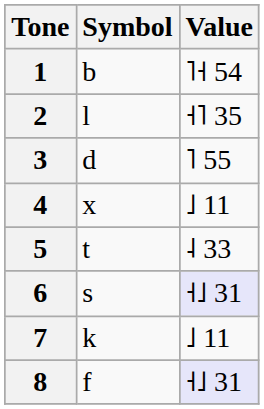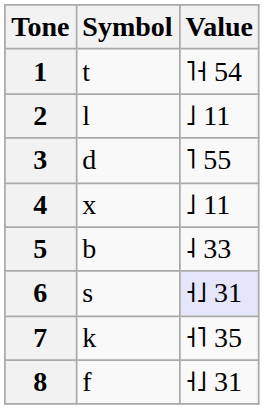 <table class="wikitable">
 <tr>
 <th>Tone</th>
 <th>Symbol</th>
 <th>Value</th>
 </tr>
 <tr>
 <th>1</th>
-<td>b</td>
+<td>t</td>
 <td>˥˧ 54</td>
 </tr>
 <tr>
 <th>2</th>
 <td>l</td>
-<td>˧˥ 35</td>
+<td>˩ 11</td>
 </tr>
 <tr>
 <th>3</th>
 <td>d</td>
 <td>˥ 55</td>
 </tr>
 <tr>
 <th>4</th>
 <td>x</td>
 <td>˩ 11</td>
 </tr>
 <tr>
 <th>5</th>
-<td>t</td>
+<td>b</td>
 <td>˨ 33</td>
 </tr>
 <tr>
 <th>6</th>
 <td>s</td>
 <td style="background: lavender;">˧˩ 31</td>
 </tr>
 <tr>
 <th>7</th>
 <td>k</td>
-<td>˩ 11</td>
+<td>˧˥ 35</td>
 </tr>
 <tr>
 <th>8</th>
 <td>f</td>
-<td style="background: lavender;">˧˩ 31</td>
+<td>˧˩ 31</td>
 </tr>
 </table>
